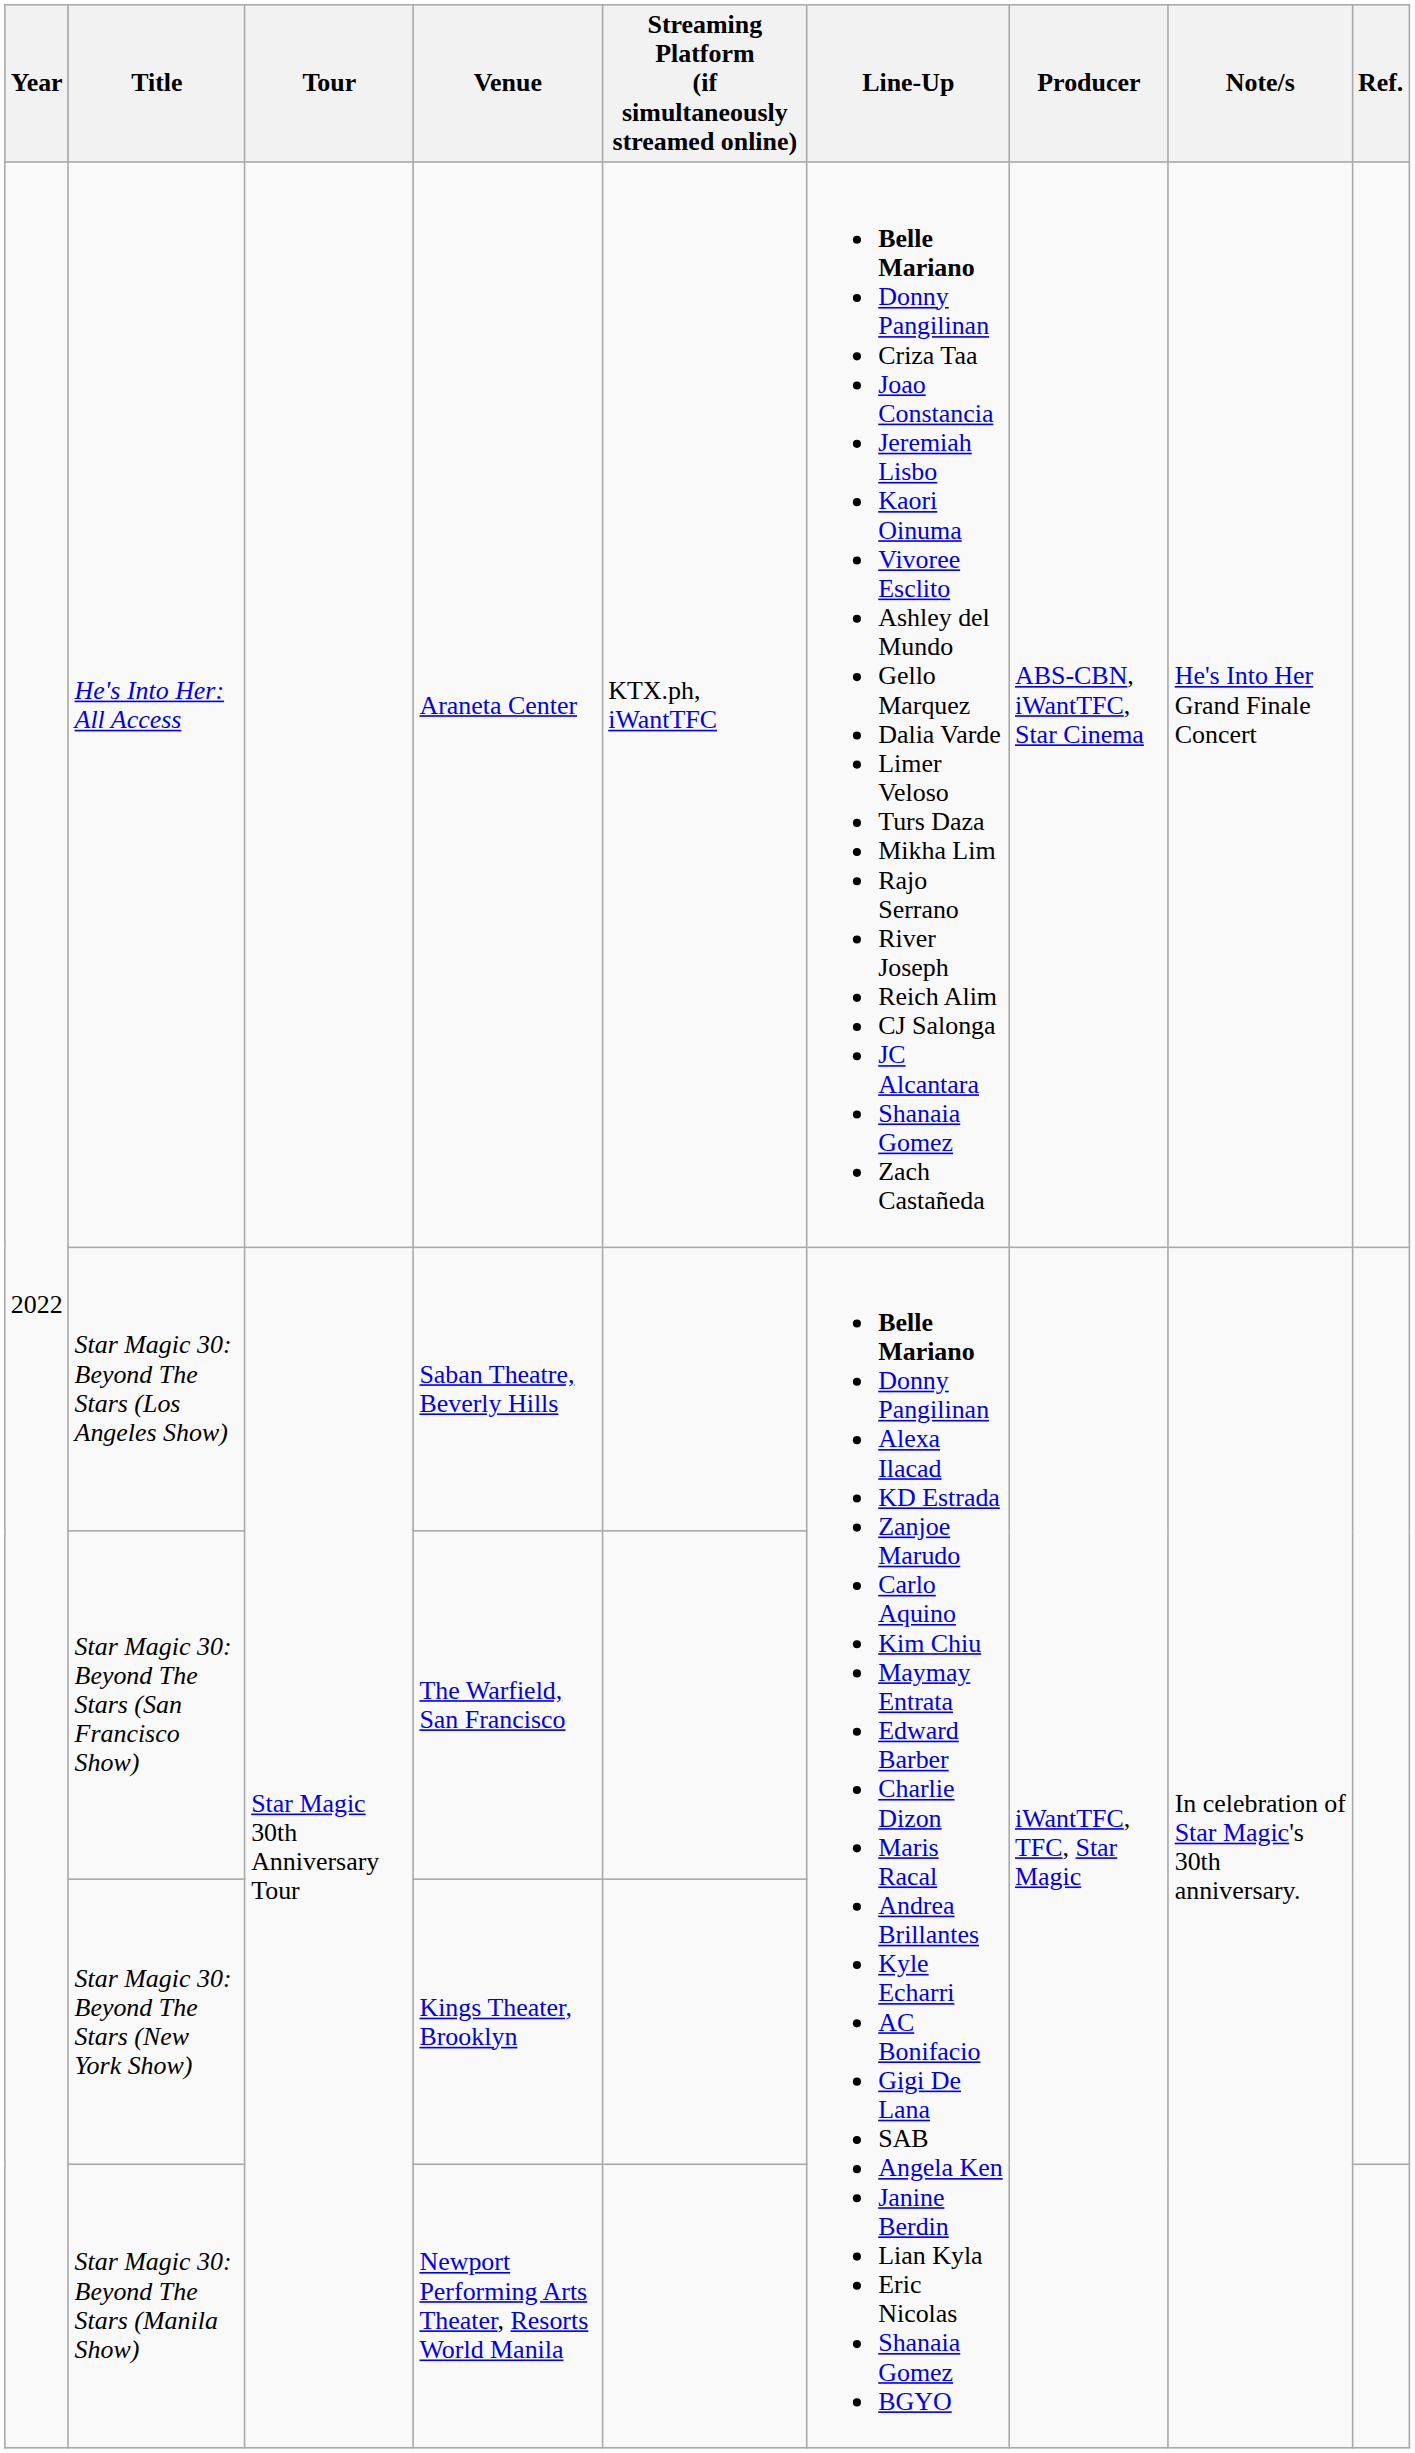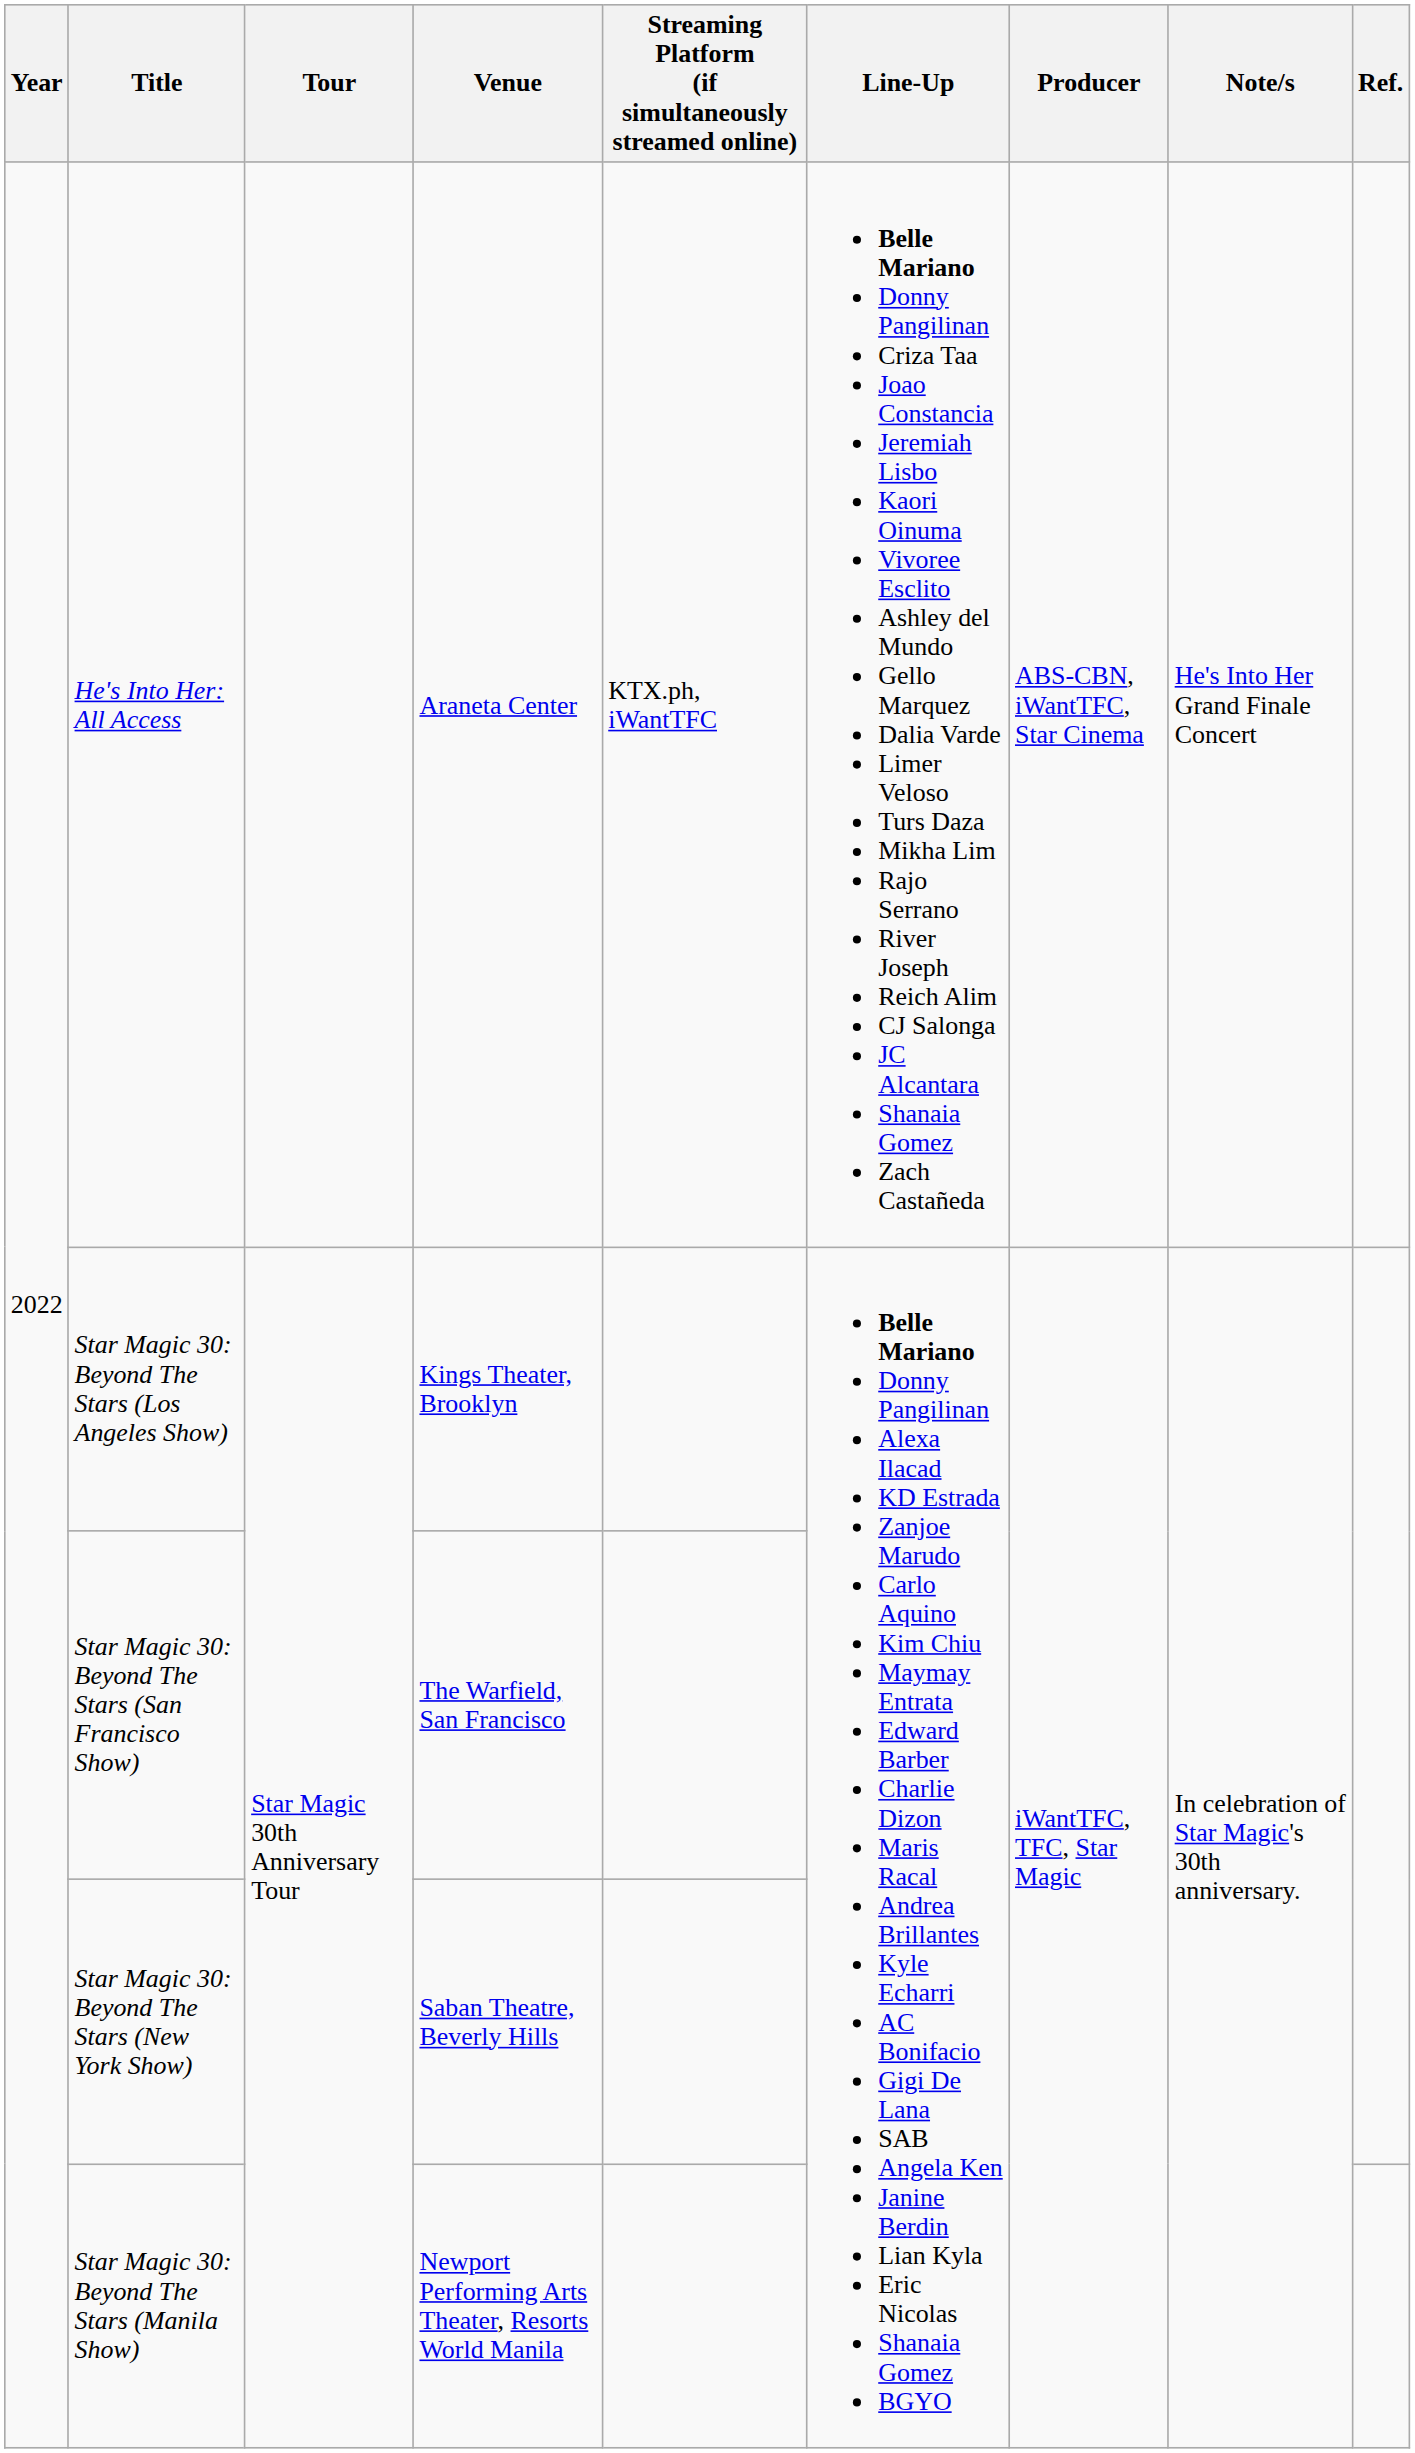 <table class="wikitable">
 <tr>
 <th>Year</th>
 <th>Title</th>
 <th>Tour</th>
 <th>Venue</th>
 <th>Streaming Platform<br>(if simultaneously streamed online)</th>
 <th>Line-Up</th>
 <th>Producer</th>
 <th>Note/s</th>
 <th>Ref.</th>
 </tr>
 <tr>
 <td rowspan="5">2022</td>
 <td><em><a href='#'>He's Into Her: All Access</a></em></td>
 <td></td>
 <td><a href='#'>Araneta Center</a></td>
 <td>KTX.ph, <a href='#'>iWantTFC</a></td>
 <td><br><ul><li><strong>Belle Mariano</strong></li><li><a href='#'>Donny Pangilinan</a></li><li>Criza Taa</li><li><a href='#'>Joao Constancia</a></li><li><a href='#'>Jeremiah Lisbo</a></li><li><a href='#'>Kaori Oinuma</a></li><li><a href='#'>Vivoree Esclito</a></li><li>Ashley del Mundo</li><li>Gello Marquez</li><li>Dalia Varde</li><li>Limer Veloso</li><li>Turs Daza</li><li>Mikha Lim</li><li>Rajo Serrano</li><li>River Joseph</li><li>Reich Alim</li><li>CJ Salonga</li><li><a href='#'>JC Alcantara</a></li><li><a href='#'>Shanaia Gomez</a></li><li>Zach Castañeda</li></ul></td>
 <td><a href='#'>ABS-CBN</a>, <a href='#'>iWantTFC</a>, <a href='#'>Star Cinema</a></td>
 <td><a href='#'>He's Into Her</a> Grand Finale Concert</td>
 <td></td>
 </tr>
 <tr>
 <td><em>Star Magic 30: Beyond The Stars</em> <em>(Los Angeles Show)</em></td>
 <td rowspan="4"><a href='#'>Star Magic</a> 30th Anniversary Tour</td>
-<td><a href='#'>Saban Theatre, Beverly Hills</a></td>
+<td><a href='#'>Kings Theater, Brooklyn</a></td>
 <td></td>
 <td rowspan="4"><br><ul><li><strong>Belle Mariano</strong></li><li><a href='#'>Donny Pangilinan</a></li><li><a href='#'>Alexa Ilacad</a></li><li><a href='#'>KD Estrada</a></li><li><a href='#'>Zanjoe Marudo</a></li><li><a href='#'>Carlo Aquino</a></li><li><a href='#'>Kim Chiu</a></li><li><a href='#'>Maymay Entrata</a></li><li><a href='#'>Edward Barber</a></li><li><a href='#'>Charlie Dizon</a></li><li><a href='#'>Maris Racal</a></li><li><a href='#'>Andrea Brillantes</a></li><li><a href='#'>Kyle Echarri</a></li><li><a href='#'>AC Bonifacio</a></li><li><a href='#'>Gigi De Lana</a></li><li>SAB </li><li><a href='#'>Angela Ken</a></li><li><a href='#'>Janine Berdin</a></li><li>Lian Kyla</li><li>Eric Nicolas</li><li><a href='#'>Shanaia Gomez</a> </li><li><a href='#'>BGYO</a> </li></ul></td>
 <td rowspan="4"><a href='#'>iWantTFC</a>, <a href='#'>TFC</a>, <a href='#'>Star Magic</a></td>
 <td rowspan="4">In celebration of <a href='#'>Star Magic</a>'s 30th anniversary.</td>
 <td rowspan="3"></td>
 </tr>
 <tr>
 <td><em>Star Magic 30: Beyond The Stars</em> <em>(San Francisco Show)</em></td>
 <td><a href='#'>The Warfield, San Francisco</a></td>
 <td></td>
 </tr>
 <tr>
 <td><em>Star Magic 30: Beyond The Stars</em> <em>(New York Show)</em></td>
-<td><a href='#'>Kings Theater, Brooklyn</a></td>
+<td><a href='#'>Saban Theatre, Beverly Hills</a></td>
 <td></td>
 </tr>
 <tr>
 <td><em>Star Magic 30: Beyond The Stars (Manila Show)</em></td>
 <td><a href='#'>Newport Performing Arts Theater</a>, <a href='#'>Resorts World Manila</a></td>
 <td></td>
 <td></td>
 </tr>
 </table>
